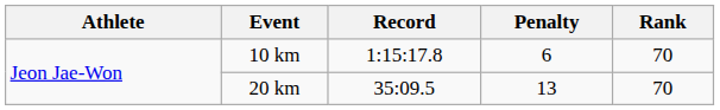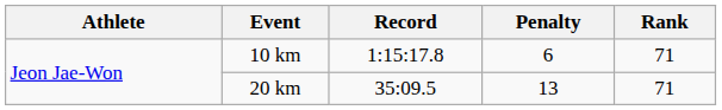 <table class=wikitable style="font-size:90%; text-align:center; width:40%">
 <tr>
 <th>Athlete</th>
 <th>Event</th>
 <th>Record</th>
 <th>Penalty</th>
 <th>Rank</th>
 </tr>
 <tr>
 <td rowspan=2 align=left><a href='#'>Jeon Jae-Won</a></td>
 <td>10 km</td>
 <td>1:15:17.8</td>
 <td>6</td>
-<td>70</td>
+<td>71</td>
 </tr>
 <tr>
 <td>20 km</td>
 <td>35:09.5</td>
 <td>13</td>
-<td>70</td>
+<td>71</td>
 </tr>
 </table>
